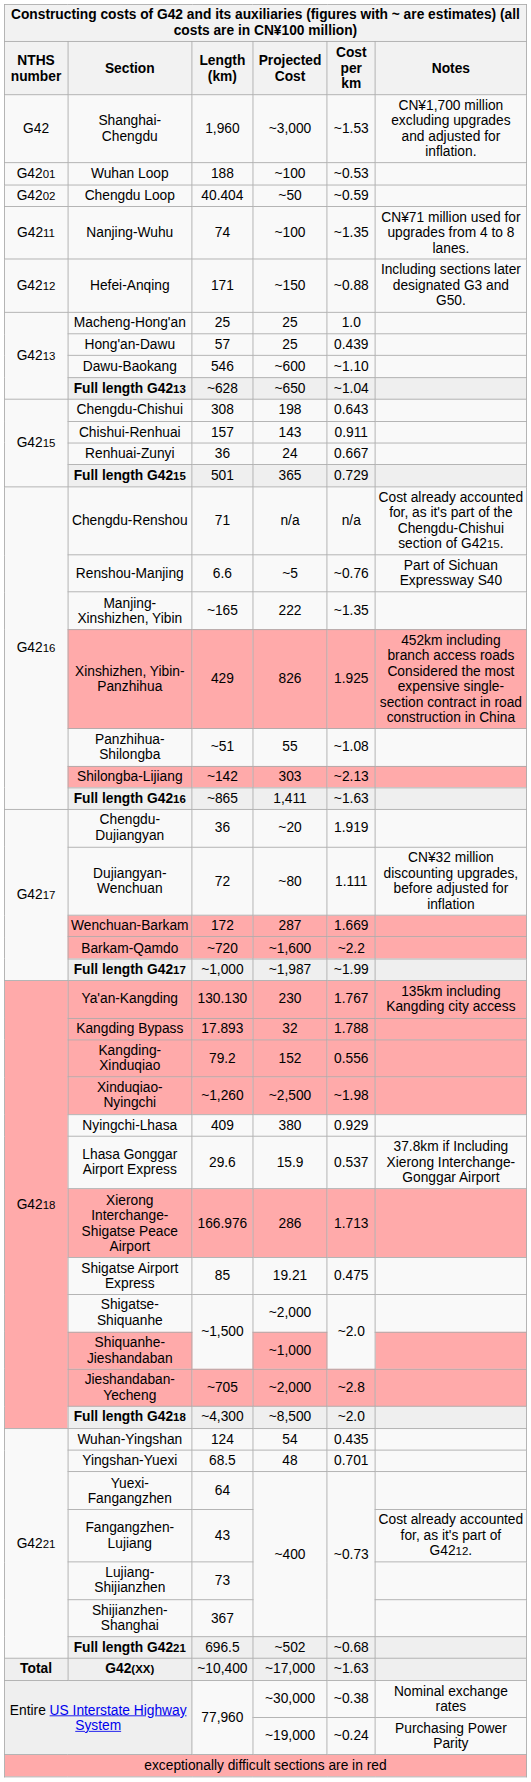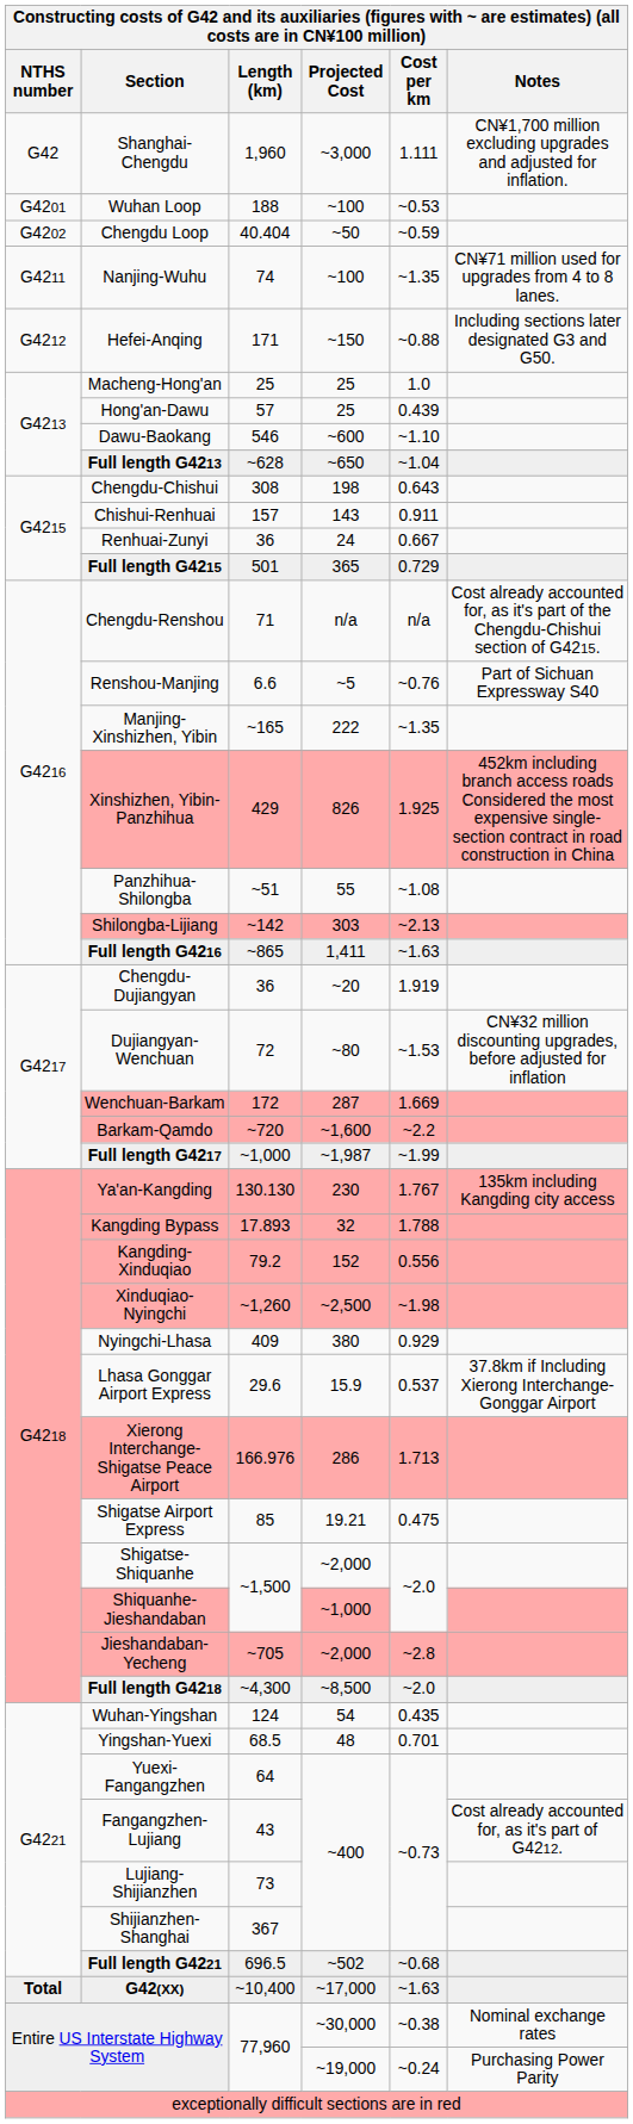 <table class="wikitable sortable" width="auto" style="text-align: center">
 <tr>
 <th colspan="6">Constructing costs of G42 and its auxiliaries (figures with ~ are estimates) (all costs are in CN¥100 million)</th>
 </tr>
 <tr style="background:#efefef;">
 <th>NTHS number</th>
 <th>Section</th>
 <th>Length (km)</th>
 <th>Projected Cost</th>
 <th>Cost per km</th>
 <th>Notes</th>
 </tr>
 <tr>
 <td>G42</td>
 <td>Shanghai-Chengdu</td>
 <td>1,960</td>
 <td>~3,000</td>
-<td>~1.53</td>
+<td>1.111</td>
 <td>CN¥1,700 million excluding upgrades and adjusted for inflation.</td>
 </tr>
 <tr>
 <td>G42<small>01</small></td>
 <td>Wuhan Loop</td>
 <td>188</td>
 <td>~100</td>
 <td>~0.53</td>
 <td></td>
 </tr>
 <tr>
 <td>G42<small>02</small></td>
 <td>Chengdu Loop</td>
 <td>40.404</td>
 <td>~50</td>
 <td>~0.59</td>
 <td></td>
 </tr>
 <tr>
 <td>G42<small>11</small></td>
 <td>Nanjing-Wuhu</td>
 <td>74</td>
 <td>~100</td>
 <td>~1.35</td>
 <td>CN¥71 million used for upgrades from 4 to 8 lanes.</td>
 </tr>
 <tr>
 <td>G42<small>12</small></td>
 <td>Hefei-Anqing</td>
 <td>171</td>
 <td>~150</td>
 <td>~0.88</td>
 <td>Including sections later designated G3 and G50.</td>
 </tr>
 <tr>
 <td rowspan="4">G42<small>13</small></td>
 <td>Macheng-Hong'an</td>
 <td>25</td>
 <td>25</td>
 <td>1.0</td>
 <td></td>
 </tr>
 <tr>
 <td>Hong'an-Dawu</td>
 <td>57</td>
 <td>25</td>
 <td>0.439</td>
 <td></td>
 </tr>
 <tr>
 <td>Dawu-Baokang</td>
 <td>546</td>
 <td>~600</td>
 <td>~1.10</td>
 <td></td>
 </tr>
 <tr style="background:#efefef;">
 <td><strong>Full length G42<small>13</small></strong></td>
 <td>~628</td>
 <td>~650</td>
 <td>~1.04</td>
 <td></td>
 </tr>
 <tr>
 <td rowspan="4">G42<small>15</small></td>
 <td>Chengdu-Chishui</td>
 <td>308</td>
 <td>198</td>
 <td>0.643</td>
 <td></td>
 </tr>
 <tr>
 <td>Chishui-Renhuai</td>
 <td>157</td>
 <td>143</td>
 <td>0.911</td>
 <td></td>
 </tr>
 <tr>
 <td>Renhuai-Zunyi</td>
 <td>36</td>
 <td>24</td>
 <td>0.667</td>
 <td></td>
 </tr>
 <tr style="background:#efefef;">
 <td><strong>Full length G42<small>15</small></strong></td>
 <td>501</td>
 <td>365</td>
 <td>0.729</td>
 <td></td>
 </tr>
 <tr>
 <td rowspan="7">G42<small>16</small></td>
 <td>Chengdu-Renshou</td>
 <td>71</td>
 <td>n/a</td>
 <td>n/a</td>
 <td>Cost already accounted for, as it's part of the Chengdu-Chishui section of G42<small>15</small>.</td>
 </tr>
 <tr>
 <td>Renshou-Manjing</td>
 <td>6.6</td>
 <td>~5</td>
 <td>~0.76</td>
 <td>Part of Sichuan Expressway S40</td>
 </tr>
 <tr>
 <td>Manjing-Xinshizhen, Yibin</td>
 <td>~165</td>
 <td>222</td>
 <td>~1.35</td>
 <td></td>
 </tr>
 <tr style="background:#ffaaaa;">
 <td>Xinshizhen, Yibin-Panzhihua</td>
 <td>429</td>
 <td>826</td>
 <td>1.925</td>
 <td>452km including branch access roads<br>Considered the most expensive single-section contract in road construction in China</td>
 </tr>
 <tr>
 <td>Panzhihua-Shilongba</td>
 <td>~51</td>
 <td>55</td>
 <td>~1.08</td>
 <td></td>
 </tr>
 <tr style="background:#ffaaaa;">
 <td>Shilongba-Lijiang</td>
 <td>~142</td>
 <td>303</td>
 <td>~2.13</td>
 <td></td>
 </tr>
 <tr style="background:#efefef;">
 <td><strong>Full length G42<small>16</small></strong></td>
 <td>~865</td>
 <td>1,411</td>
 <td>~1.63</td>
 <td></td>
 </tr>
 <tr>
 <td rowspan ="5">G42<small>17</small></td>
 <td>Chengdu-Dujiangyan</td>
 <td>36</td>
 <td>~20</td>
 <td>1.919</td>
 <td></td>
 </tr>
 <tr>
 <td>Dujiangyan-Wenchuan</td>
 <td>72</td>
 <td>~80</td>
-<td>1.111</td>
+<td>~1.53</td>
 <td>CN¥32 million discounting upgrades, before adjusted for inflation</td>
 </tr>
 <tr style="background:#ffaaaa;">
 <td>Wenchuan-Barkam</td>
 <td>172</td>
 <td>287</td>
 <td>1.669</td>
 <td></td>
 </tr>
 <tr style="background:#ffaaaa;">
 <td>Barkam-Qamdo</td>
 <td>~720</td>
 <td>~1,600</td>
 <td>~2.2</td>
 <td></td>
 </tr>
 <tr style="background:#efefef;">
 <td><strong>Full length G42<small>17</small></strong></td>
 <td>~1,000</td>
 <td>~1,987</td>
 <td>~1.99</td>
 <td></td>
 </tr>
 <tr style="background:#ffaaaa;">
 <td rowspan = 12>G42<small>18</small></td>
 <td>Ya'an-Kangding</td>
 <td>130.130</td>
 <td>230</td>
 <td>1.767</td>
 <td>135km including Kangding city access</td>
 </tr>
 <tr style="background:#ffaaaa;">
 <td>Kangding Bypass</td>
 <td>17.893</td>
 <td>32</td>
 <td>1.788</td>
 <td></td>
 </tr>
 <tr style="background:#ffaaaa;">
 <td>Kangding-Xinduqiao</td>
 <td>79.2</td>
 <td>152</td>
 <td>0.556</td>
 <td></td>
 </tr>
 <tr style="background:#ffaaaa;">
 <td>Xinduqiao-Nyingchi</td>
 <td>~1,260</td>
 <td>~2,500</td>
 <td>~1.98</td>
 <td></td>
 </tr>
 <tr>
 <td>Nyingchi-Lhasa</td>
 <td>409</td>
 <td>380</td>
 <td>0.929</td>
 <td></td>
 </tr>
 <tr>
 <td>Lhasa Gonggar Airport Express</td>
 <td>29.6</td>
 <td>15.9</td>
 <td>0.537</td>
 <td>37.8km if Including Xierong Interchange-Gonggar Airport</td>
 </tr>
 <tr style="background:#ffaaaa;">
 <td>Xierong Interchange-Shigatse Peace Airport</td>
 <td>166.976</td>
 <td>286</td>
 <td>1.713</td>
 <td></td>
 </tr>
 <tr>
 <td>Shigatse Airport Express</td>
 <td>85</td>
 <td>19.21</td>
 <td>0.475</td>
 <td></td>
 </tr>
 <tr>
 <td>Shigatse-Shiquanhe</td>
 <td rowspan ="2">~1,500</td>
 <td>~2,000</td>
 <td rowspan ="2">~2.0</td>
 <td></td>
 </tr>
 <tr style="background:#ffaaaa;">
 <td>Shiquanhe-Jieshandaban</td>
 <td>~1,000</td>
 <td></td>
 </tr>
 <tr style="background:#ffaaaa;">
 <td>Jieshandaban-Yecheng</td>
 <td>~705</td>
 <td>~2,000</td>
 <td>~2.8</td>
 <td></td>
 </tr>
 <tr style="background:#efefef;">
 <td><strong>Full length G42<small>18</small></strong></td>
 <td>~4,300</td>
 <td>~8,500</td>
 <td>~2.0</td>
 <td></td>
 </tr>
 <tr>
 <td rowspan ="7">G42<small>21</small></td>
 <td>Wuhan-Yingshan</td>
 <td>124</td>
 <td>54</td>
 <td>0.435</td>
 <td></td>
 </tr>
 <tr>
 <td>Yingshan-Yuexi</td>
 <td>68.5</td>
 <td>48</td>
 <td>0.701</td>
 <td></td>
 </tr>
 <tr>
 <td>Yuexi-Fangangzhen</td>
 <td>64</td>
 <td rowspan ="4">~400</td>
 <td rowspan ="4">~0.73</td>
 <td></td>
 </tr>
 <tr>
 <td>Fangangzhen-Lujiang</td>
 <td>43</td>
 <td>Cost already accounted for, as it's part of G42<small>12</small>.</td>
 </tr>
 <tr>
 <td>Lujiang-Shijianzhen</td>
 <td>73</td>
 <td></td>
 </tr>
 <tr>
 <td>Shijianzhen-Shanghai</td>
 <td>367</td>
 </tr>
 <tr style="background:#efefef;">
 <td><strong>Full length G42<small>21</small></strong></td>
 <td>696.5</td>
 <td>~502</td>
 <td>~0.68</td>
 <td></td>
 </tr>
 <tr style="background:#efefef;">
 <td><strong>Total</strong></td>
 <td><strong>G42<small>(XX)</small></strong></td>
 <td>~10,400</td>
 <td>~17,000</td>
 <td>~1.63</td>
 <td></td>
 </tr>
 <tr>
 <td colspan="2" rowspan="2" style="background:#efefef;">Entire <a href='#'>US Interstate Highway System</a></td>
 <td rowspan="2">77,960</td>
 <td>~30,000</td>
 <td>~0.38</td>
 <td>Nominal exchange rates</td>
 </tr>
 <tr>
 <td>~19,000</td>
 <td>~0.24</td>
 <td>Purchasing Power Parity</td>
 </tr>
 <tr style="background:#ffaaaa;">
 <td colspan = 6>exceptionally difficult sections are in red</td>
 </tr>
 </table>
